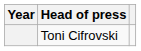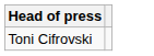 <table class="wikitable plainrowheaders">
 <tr>
-<th>Year</th>
 <th>Head of press</th>
 <th></th>
 </tr>
 <tr>
-<th scope="row"></th>
 <td>Toni Cifrovski</td>
 <td></td>
 </tr>
 </table>
